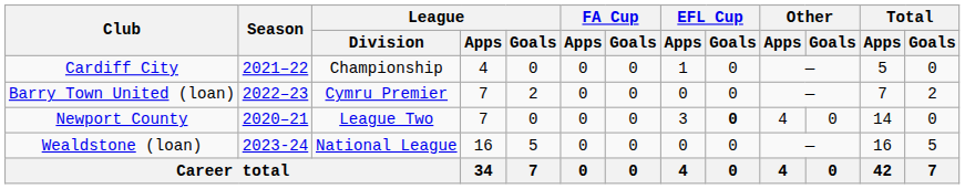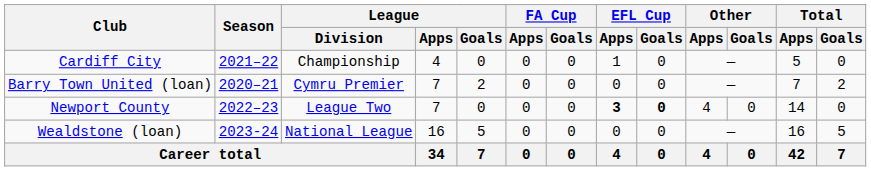 <table class="wikitable" style="text-align:center">
 <tr>
 <th rowspan=2>Club</th>
 <th rowspan=2>Season</th>
 <th colspan=3>League</th>
 <th colspan=2><a href='#'>FA Cup</a></th>
 <th colspan=2><a href='#'>EFL Cup</a></th>
 <th colspan=2>Other</th>
 <th colspan=2>Total</th>
 </tr>
 <tr>
 <th>Division</th>
 <th>Apps</th>
 <th>Goals</th>
 <th>Apps</th>
 <th>Goals</th>
 <th>Apps</th>
 <th>Goals</th>
 <th>Apps</th>
 <th>Goals</th>
 <th>Apps</th>
 <th>Goals</th>
 </tr>
 <tr>
 <td><a href='#'>Cardiff City</a></td>
 <td><a href='#'>2021–22</a></td>
 <td>Championship</td>
 <td>4</td>
 <td>0</td>
 <td>0</td>
 <td>0</td>
 <td>1</td>
 <td>0</td>
 <td colspan=2>—</td>
 <td>5</td>
 <td>0</td>
 </tr>
 <tr>
 <td><a href='#'>Barry Town United</a> (loan)</td>
-<td><a href='#'>2022–23</a></td>
+<td><a href='#'>2020–21</a></td>
 <td><a href='#'>Cymru Premier</a></td>
 <td>7</td>
 <td>2</td>
 <td>0</td>
 <td>0</td>
 <td>0</td>
 <td>0</td>
 <td colspan=2>—</td>
 <td>7</td>
 <td>2</td>
 </tr>
 <tr>
 <td><a href='#'>Newport County</a></td>
-<td><a href='#'>2020–21</a></td>
+<td><a href='#'>2022–23</a></td>
 <td><a href='#'>League Two</a></td>
 <td>7</td>
 <td>0</td>
 <td>0</td>
 <td>0</td>
-<td>3</td>
+<td><strong>3</strong></td>
 <td><strong>0</strong></td>
 <td>4</td>
 <td>0</td>
 <td>14</td>
 <td>0</td>
 </tr>
 <tr>
 <td><a href='#'>Wealdstone</a> (loan)</td>
 <td><a href='#'>2023-24</a></td>
 <td><a href='#'>National League</a></td>
 <td>16</td>
 <td>5</td>
 <td>0</td>
 <td>0</td>
 <td>0</td>
 <td>0</td>
 <td colspan=2>—</td>
 <td>16</td>
 <td>5</td>
 </tr>
 <tr>
 <th colspan=3>Career total</th>
 <th>34</th>
 <th>7</th>
 <th>0</th>
 <th>0</th>
 <th>4</th>
 <th>0</th>
 <th>4</th>
 <th>0</th>
 <th>42</th>
 <th>7</th>
 </tr>
 </table>
